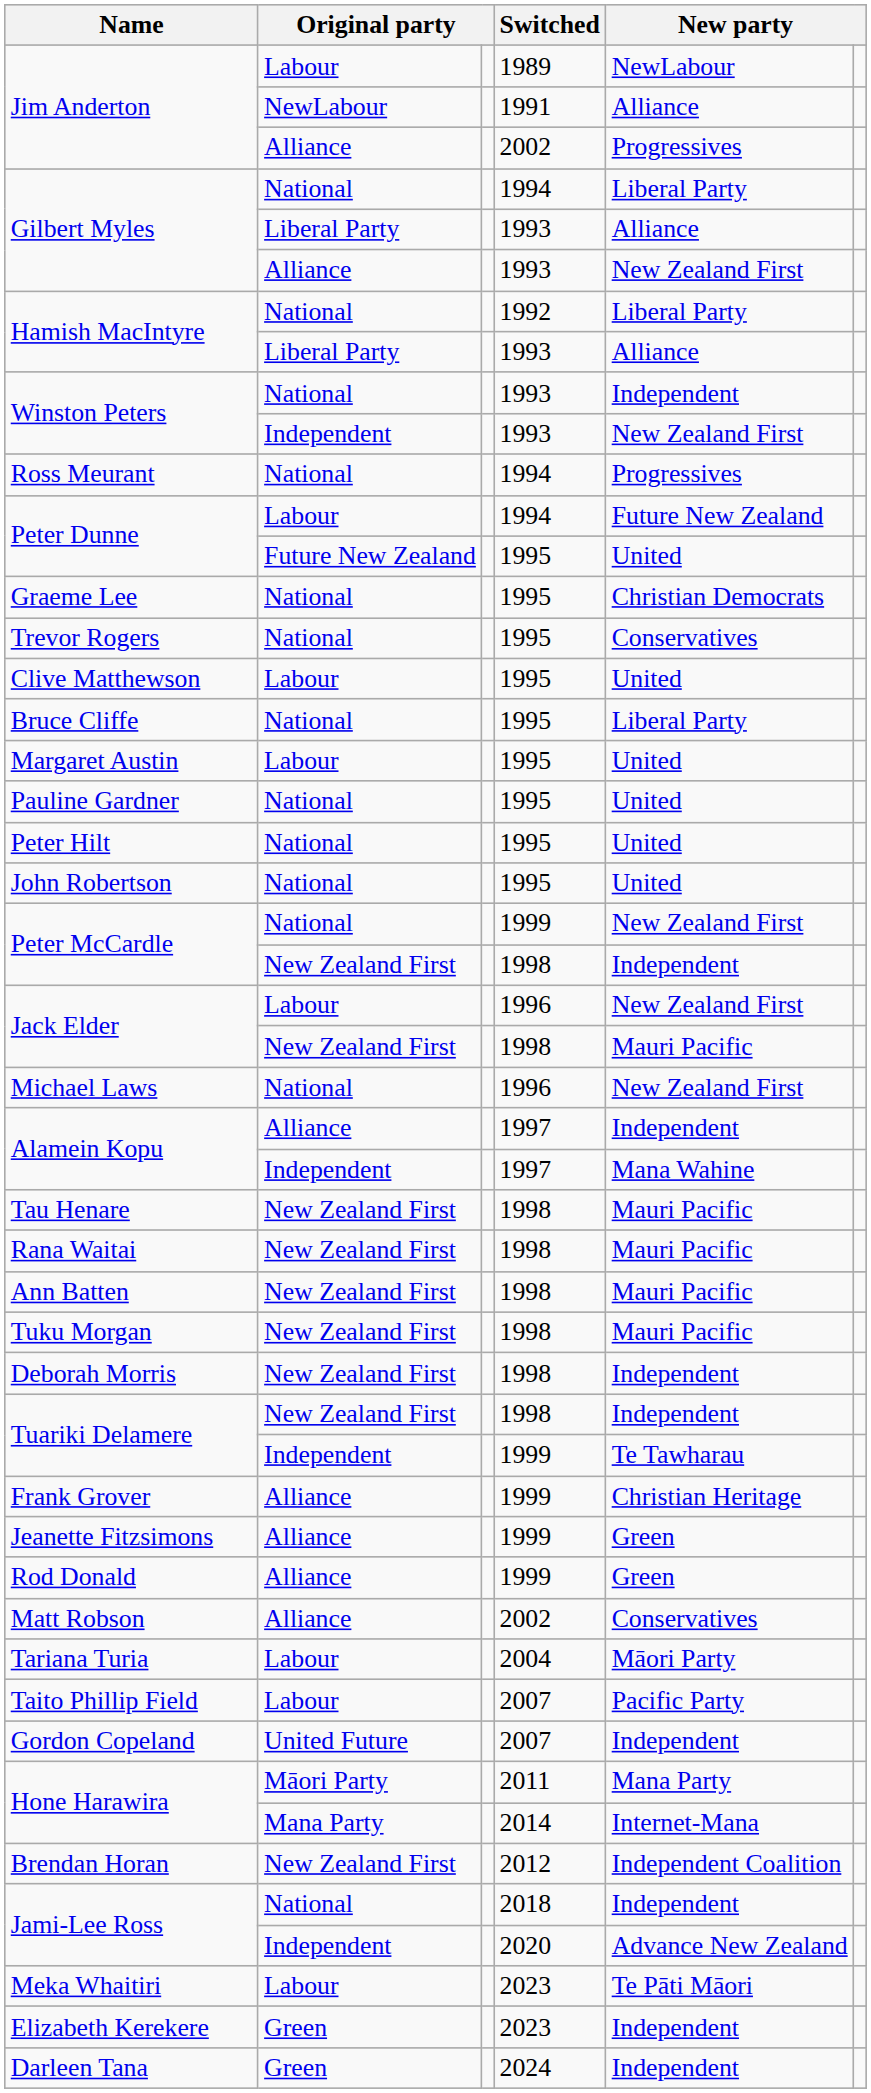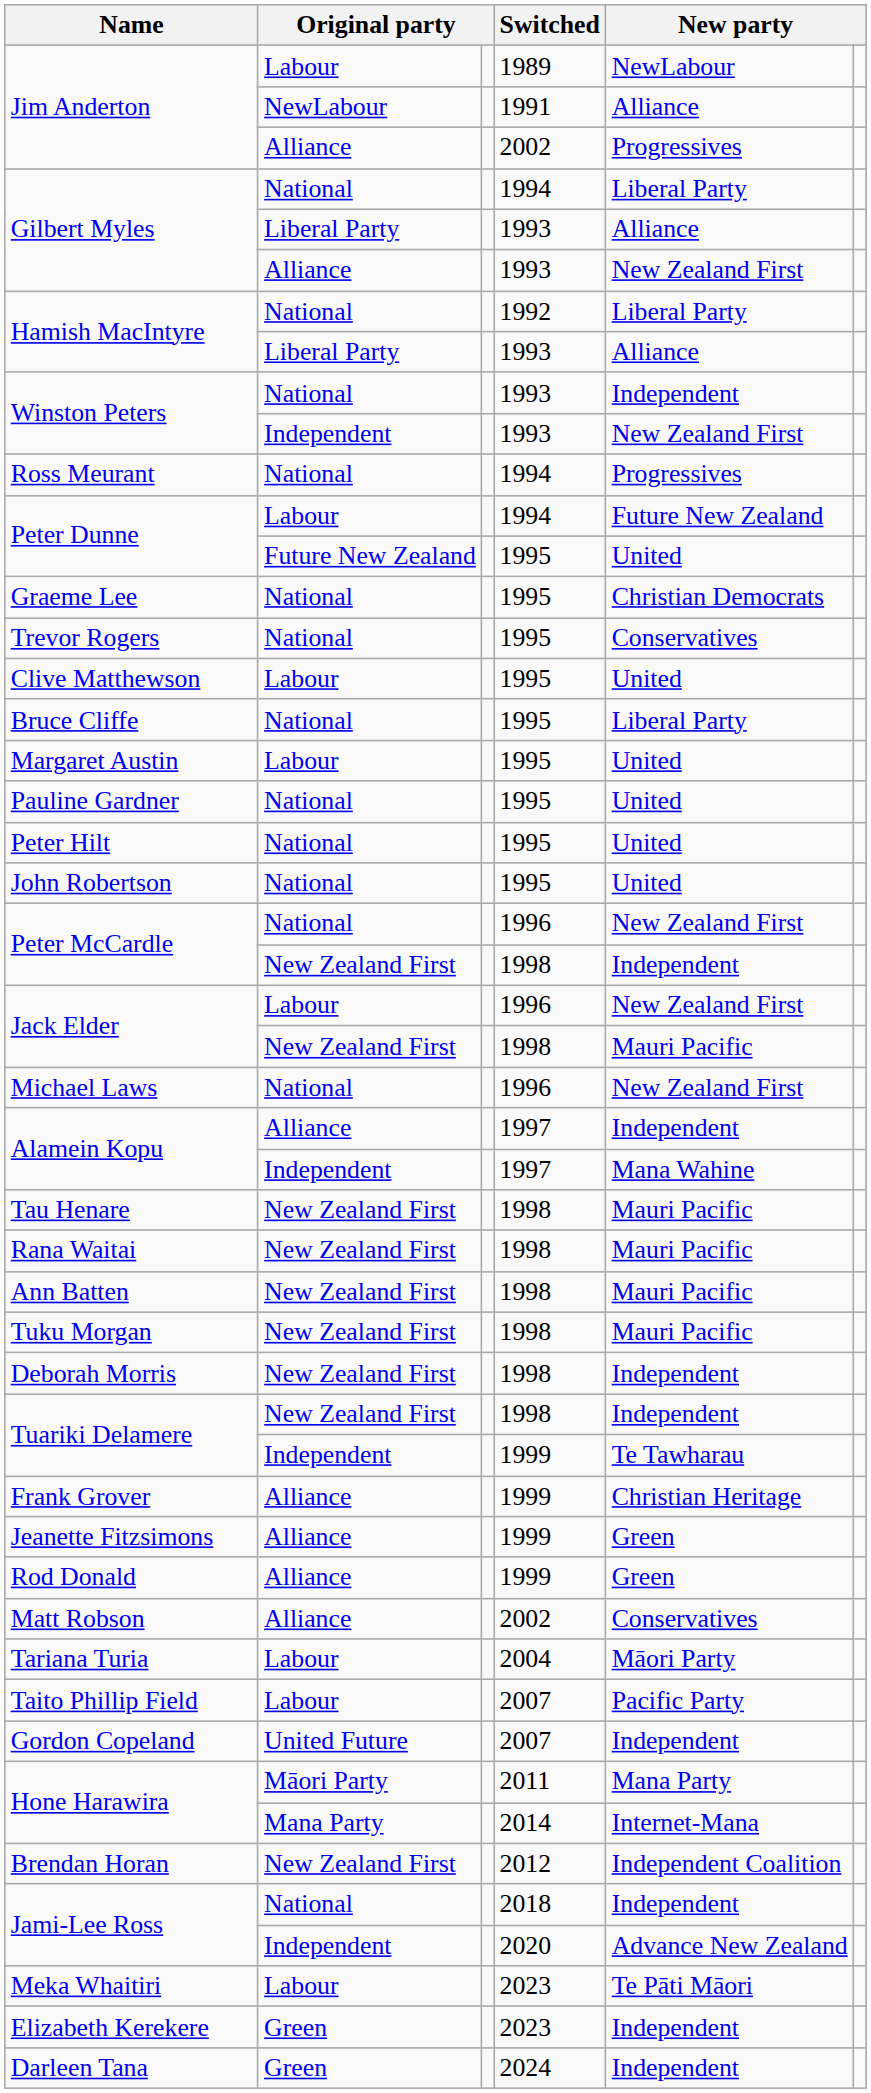 <table class="wikitable" border="1">
 <tr>
 <th width="150">Name</th>
 <th colspan=2>Original party</th>
 <th>Switched</th>
 <th colspan=2>New party</th>
 </tr>
 <tr>
 <td rowspan=3><a href='#'>Jim Anderton</a></td>
 <td><a href='#'>Labour</a></td>
 <td bgcolor=></td>
 <td>1989</td>
 <td><a href='#'>NewLabour</a></td>
 <td bgcolor=></td>
 </tr>
 <tr>
 <td><a href='#'>NewLabour</a></td>
 <td bgcolor=></td>
 <td>1991</td>
 <td><a href='#'>Alliance</a></td>
 <td bgcolor=></td>
 </tr>
 <tr>
 <td><a href='#'>Alliance</a></td>
 <td bgcolor=></td>
 <td>2002</td>
 <td><a href='#'>Progressives</a></td>
 <td bgcolor=></td>
 </tr>
 <tr>
 <td rowspan=3><a href='#'>Gilbert Myles</a></td>
 <td><a href='#'>National</a></td>
 <td bgcolor=></td>
 <td>1994</td>
 <td><a href='#'>Liberal Party</a></td>
 <td bgcolor=></td>
 </tr>
 <tr>
 <td><a href='#'>Liberal Party</a></td>
 <td bgcolor=></td>
 <td>1993</td>
 <td><a href='#'>Alliance</a></td>
 <td bgcolor=></td>
 </tr>
 <tr>
 <td><a href='#'>Alliance</a></td>
 <td bgcolor=></td>
 <td>1993</td>
 <td><a href='#'>New Zealand First</a></td>
 <td bgcolor=></td>
 </tr>
 <tr>
 <td rowspan=2><a href='#'>Hamish MacIntyre</a></td>
 <td><a href='#'>National</a></td>
 <td bgcolor=></td>
 <td>1992</td>
 <td><a href='#'>Liberal Party</a></td>
 <td bgcolor=></td>
 </tr>
 <tr>
 <td><a href='#'>Liberal Party</a></td>
 <td bgcolor=></td>
 <td>1993</td>
 <td><a href='#'>Alliance</a></td>
 <td bgcolor=></td>
 </tr>
 <tr>
 <td rowspan=2><a href='#'>Winston Peters</a></td>
 <td><a href='#'>National</a></td>
 <td bgcolor=></td>
 <td>1993</td>
 <td><a href='#'>Independent</a></td>
 <td bgcolor=></td>
 </tr>
 <tr>
 <td><a href='#'>Independent</a></td>
 <td bgcolor=></td>
 <td>1993</td>
 <td><a href='#'>New Zealand First</a></td>
 <td bgcolor=></td>
 </tr>
 <tr>
 <td><a href='#'>Ross Meurant</a></td>
 <td><a href='#'>National</a></td>
 <td bgcolor=></td>
 <td>1994</td>
 <td><a href='#'>Progressives</a></td>
 <td bgcolor=></td>
 </tr>
 <tr>
 <td rowspan=2><a href='#'>Peter Dunne</a></td>
 <td><a href='#'>Labour</a></td>
 <td bgcolor=></td>
 <td>1994</td>
 <td><a href='#'>Future New Zealand</a></td>
 <td bgcolor=></td>
 </tr>
 <tr>
 <td><a href='#'>Future New Zealand</a></td>
 <td bgcolor=></td>
 <td>1995</td>
 <td><a href='#'>United</a></td>
 <td bgcolor=></td>
 </tr>
 <tr>
 <td><a href='#'>Graeme Lee</a></td>
 <td><a href='#'>National</a></td>
 <td bgcolor=></td>
 <td>1995</td>
 <td><a href='#'>Christian Democrats</a></td>
 <td bgcolor=></td>
 </tr>
 <tr>
 <td><a href='#'>Trevor Rogers</a></td>
 <td><a href='#'>National</a></td>
 <td bgcolor=></td>
 <td>1995</td>
 <td><a href='#'>Conservatives</a></td>
 <td bgcolor=></td>
 </tr>
 <tr>
 <td><a href='#'>Clive Matthewson</a></td>
 <td><a href='#'>Labour</a></td>
 <td bgcolor=></td>
 <td>1995</td>
 <td><a href='#'>United</a></td>
 <td bgcolor=></td>
 </tr>
 <tr>
 <td><a href='#'>Bruce Cliffe</a></td>
 <td><a href='#'>National</a></td>
 <td bgcolor=></td>
 <td>1995</td>
 <td><a href='#'>Liberal Party</a></td>
 <td bgcolor=></td>
 </tr>
 <tr>
 <td><a href='#'>Margaret Austin</a></td>
 <td><a href='#'>Labour</a></td>
 <td bgcolor=></td>
 <td>1995</td>
 <td><a href='#'>United</a></td>
 <td bgcolor=></td>
 </tr>
 <tr>
 <td><a href='#'>Pauline Gardner</a></td>
 <td><a href='#'>National</a></td>
 <td bgcolor=></td>
 <td>1995</td>
 <td><a href='#'>United</a></td>
 <td bgcolor=></td>
 </tr>
 <tr>
 <td><a href='#'>Peter Hilt</a></td>
 <td><a href='#'>National</a></td>
 <td bgcolor=></td>
 <td>1995</td>
 <td><a href='#'>United</a></td>
 <td bgcolor=></td>
 </tr>
 <tr>
 <td><a href='#'>John Robertson</a></td>
 <td><a href='#'>National</a></td>
 <td bgcolor=></td>
 <td>1995</td>
 <td><a href='#'>United</a></td>
 <td bgcolor=></td>
 </tr>
 <tr>
 <td rowspan=2><a href='#'>Peter McCardle</a></td>
 <td><a href='#'>National</a></td>
 <td bgcolor=></td>
-<td>1999</td>
+<td>1996</td>
 <td><a href='#'>New Zealand First</a></td>
 <td bgcolor=></td>
 </tr>
 <tr>
 <td><a href='#'>New Zealand First</a></td>
 <td bgcolor=></td>
 <td>1998</td>
 <td><a href='#'>Independent</a></td>
 <td bgcolor=></td>
 </tr>
 <tr>
 <td rowspan=2><a href='#'>Jack Elder</a></td>
 <td><a href='#'>Labour</a></td>
 <td bgcolor=></td>
 <td>1996</td>
 <td><a href='#'>New Zealand First</a></td>
 <td bgcolor=></td>
 </tr>
 <tr>
 <td><a href='#'>New Zealand First</a></td>
 <td bgcolor=></td>
 <td>1998</td>
 <td><a href='#'>Mauri Pacific</a></td>
 <td bgcolor=></td>
 </tr>
 <tr>
 <td><a href='#'>Michael Laws</a></td>
 <td><a href='#'>National</a></td>
 <td bgcolor=></td>
 <td>1996</td>
 <td><a href='#'>New Zealand First</a></td>
 <td bgcolor=></td>
 </tr>
 <tr>
 <td rowspan=2><a href='#'>Alamein Kopu</a></td>
 <td><a href='#'>Alliance</a></td>
 <td bgcolor=></td>
 <td>1997</td>
 <td><a href='#'>Independent</a></td>
 <td bgcolor=></td>
 </tr>
 <tr>
 <td><a href='#'>Independent</a></td>
 <td bgcolor=></td>
 <td>1997</td>
 <td><a href='#'>Mana Wahine</a></td>
 <td bgcolor=></td>
 </tr>
 <tr>
 <td><a href='#'>Tau Henare</a></td>
 <td><a href='#'>New Zealand First</a></td>
 <td bgcolor=></td>
 <td>1998</td>
 <td><a href='#'>Mauri Pacific</a></td>
 <td bgcolor=></td>
 </tr>
 <tr>
 <td><a href='#'>Rana Waitai</a></td>
 <td><a href='#'>New Zealand First</a></td>
 <td bgcolor=></td>
 <td>1998</td>
 <td><a href='#'>Mauri Pacific</a></td>
 <td bgcolor=></td>
 </tr>
 <tr>
 <td><a href='#'>Ann Batten</a></td>
 <td><a href='#'>New Zealand First</a></td>
 <td bgcolor=></td>
 <td>1998</td>
 <td><a href='#'>Mauri Pacific</a></td>
 <td bgcolor=></td>
 </tr>
 <tr>
 <td><a href='#'>Tuku Morgan</a></td>
 <td><a href='#'>New Zealand First</a></td>
 <td bgcolor=></td>
 <td>1998</td>
 <td><a href='#'>Mauri Pacific</a></td>
 <td bgcolor=></td>
 </tr>
 <tr>
 <td><a href='#'>Deborah Morris</a></td>
 <td><a href='#'>New Zealand First</a></td>
 <td bgcolor=></td>
 <td>1998</td>
 <td><a href='#'>Independent</a></td>
 <td bgcolor=></td>
 </tr>
 <tr>
 <td rowspan=2><a href='#'>Tuariki Delamere</a></td>
 <td><a href='#'>New Zealand First</a></td>
 <td bgcolor=></td>
 <td>1998</td>
 <td><a href='#'>Independent</a></td>
 <td bgcolor=></td>
 </tr>
 <tr>
 <td><a href='#'>Independent</a></td>
 <td bgcolor=></td>
 <td>1999</td>
 <td><a href='#'>Te Tawharau</a></td>
 <td bgcolor=></td>
 </tr>
 <tr>
 <td><a href='#'>Frank Grover</a></td>
 <td><a href='#'>Alliance</a></td>
 <td bgcolor=></td>
 <td>1999</td>
 <td><a href='#'>Christian Heritage</a></td>
 <td bgcolor=></td>
 </tr>
 <tr>
 <td><a href='#'>Jeanette Fitzsimons</a></td>
 <td><a href='#'>Alliance</a></td>
 <td bgcolor=></td>
 <td>1999</td>
 <td><a href='#'>Green</a></td>
 <td bgcolor=></td>
 </tr>
 <tr>
 <td><a href='#'>Rod Donald</a></td>
 <td><a href='#'>Alliance</a></td>
 <td bgcolor=></td>
 <td>1999</td>
 <td><a href='#'>Green</a></td>
 <td bgcolor=></td>
 </tr>
 <tr>
 <td><a href='#'>Matt Robson</a></td>
 <td><a href='#'>Alliance</a></td>
 <td bgcolor=></td>
 <td>2002</td>
 <td><a href='#'>Conservatives</a></td>
 <td bgcolor=></td>
 </tr>
 <tr>
 <td><a href='#'>Tariana Turia</a></td>
 <td><a href='#'>Labour</a></td>
 <td bgcolor=></td>
 <td>2004</td>
 <td><a href='#'>Māori Party</a></td>
 <td bgcolor=></td>
 </tr>
 <tr>
 <td><a href='#'>Taito Phillip Field</a></td>
 <td><a href='#'>Labour</a></td>
 <td bgcolor=></td>
 <td>2007</td>
 <td><a href='#'>Pacific Party</a></td>
 <td bgcolor=></td>
 </tr>
 <tr>
 <td><a href='#'>Gordon Copeland</a></td>
 <td><a href='#'>United Future</a></td>
 <td bgcolor=></td>
 <td>2007</td>
 <td><a href='#'>Independent</a></td>
 <td bgcolor=></td>
 </tr>
 <tr>
 <td rowspan=2><a href='#'>Hone Harawira</a></td>
 <td><a href='#'>Māori Party</a></td>
 <td bgcolor=></td>
 <td>2011</td>
 <td><a href='#'>Mana Party</a></td>
 <td bgcolor=></td>
 </tr>
 <tr>
 <td><a href='#'>Mana Party</a></td>
 <td bgcolor=></td>
 <td>2014</td>
 <td><a href='#'>Internet-Mana</a></td>
 <td bgcolor=></td>
 </tr>
 <tr>
 <td><a href='#'>Brendan Horan</a></td>
 <td><a href='#'>New Zealand First</a></td>
 <td bgcolor=></td>
 <td>2012</td>
 <td><a href='#'>Independent Coalition</a></td>
 <td bgcolor=></td>
 </tr>
 <tr>
 <td rowspan=2><a href='#'>Jami-Lee Ross</a></td>
 <td><a href='#'>National</a></td>
 <td bgcolor=></td>
 <td>2018</td>
 <td><a href='#'>Independent</a></td>
 <td bgcolor=></td>
 </tr>
 <tr>
 <td><a href='#'>Independent</a></td>
 <td bgcolor=></td>
 <td>2020</td>
 <td><a href='#'>Advance New Zealand</a></td>
 <td bgcolor=></td>
 </tr>
 <tr>
 <td><a href='#'>Meka Whaitiri</a></td>
 <td><a href='#'>Labour</a></td>
 <td bgcolor=></td>
 <td>2023</td>
 <td><a href='#'>Te Pāti Māori</a></td>
 <td bgcolor=></td>
 </tr>
 <tr>
 <td><a href='#'>Elizabeth Kerekere</a></td>
 <td><a href='#'>Green</a></td>
 <td bgcolor=></td>
 <td>2023</td>
 <td><a href='#'>Independent</a></td>
 <td bgcolor=></td>
 </tr>
 <tr>
 <td><a href='#'>Darleen Tana</a></td>
 <td><a href='#'>Green</a></td>
 <td bgcolor=></td>
 <td>2024</td>
 <td><a href='#'>Independent</a></td>
 <td bgcolor=></td>
 </tr>
 </table>
